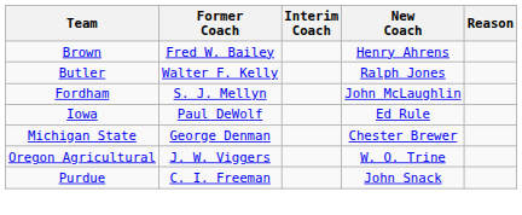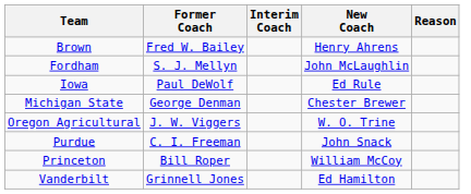 <table class="wikitable" style="text-align:center;">
 <tr>
 <th>Team</th>
 <th>Former<br>Coach</th>
 <th>Interim<br>Coach</th>
 <th>New<br>Coach</th>
 <th>Reason</th>
 </tr>
 <tr>
 <td><a href='#'>Brown</a></td>
 <td><a href='#'>Fred W. Bailey</a></td>
 <td></td>
 <td><a href='#'>Henry Ahrens</a></td>
-<td></td>
-</tr>
-<tr>
-<td><a href='#'>Butler</a></td>
-<td><a href='#'>Walter F. Kelly</a></td>
-<td></td>
-<td><a href='#'>Ralph Jones</a></td>
 <td></td>
 </tr>
 <tr>
 <td><a href='#'>Fordham</a></td>
 <td><a href='#'>S. J. Mellyn</a></td>
 <td></td>
 <td><a href='#'>John McLaughlin</a></td>
 <td></td>
 </tr>
 <tr>
 <td><a href='#'>Iowa</a></td>
 <td><a href='#'>Paul DeWolf</a></td>
 <td></td>
 <td><a href='#'>Ed Rule</a></td>
 <td></td>
 </tr>
 <tr>
 <td><a href='#'>Michigan State</a></td>
 <td><a href='#'>George Denman</a></td>
 <td></td>
 <td><a href='#'>Chester Brewer</a></td>
 <td></td>
 </tr>
 <tr>
 <td><a href='#'>Oregon Agricultural</a></td>
 <td><a href='#'>J. W. Viggers</a></td>
 <td></td>
 <td><a href='#'>W. O. Trine</a></td>
 <td></td>
 </tr>
 <tr>
 <td><a href='#'>Purdue</a></td>
 <td><a href='#'>C. I. Freeman</a></td>
 <td></td>
 <td><a href='#'>John Snack</a></td>
 <td></td>
 </tr>
+<tr>
+<td><a href='#'>Princeton</a></td>
+<td><a href='#'>Bill Roper</a></td>
+<td></td>
+<td><a href='#'>William McCoy</a></td>
+<td></td>
+</tr>
+<tr>
+<td><a href='#'>Vanderbilt</a></td>
+<td><a href='#'>Grinnell Jones</a></td>
+<td></td>
+<td><a href='#'>Ed Hamilton</a></td>
+<td></td>
+</tr>
 </table>
